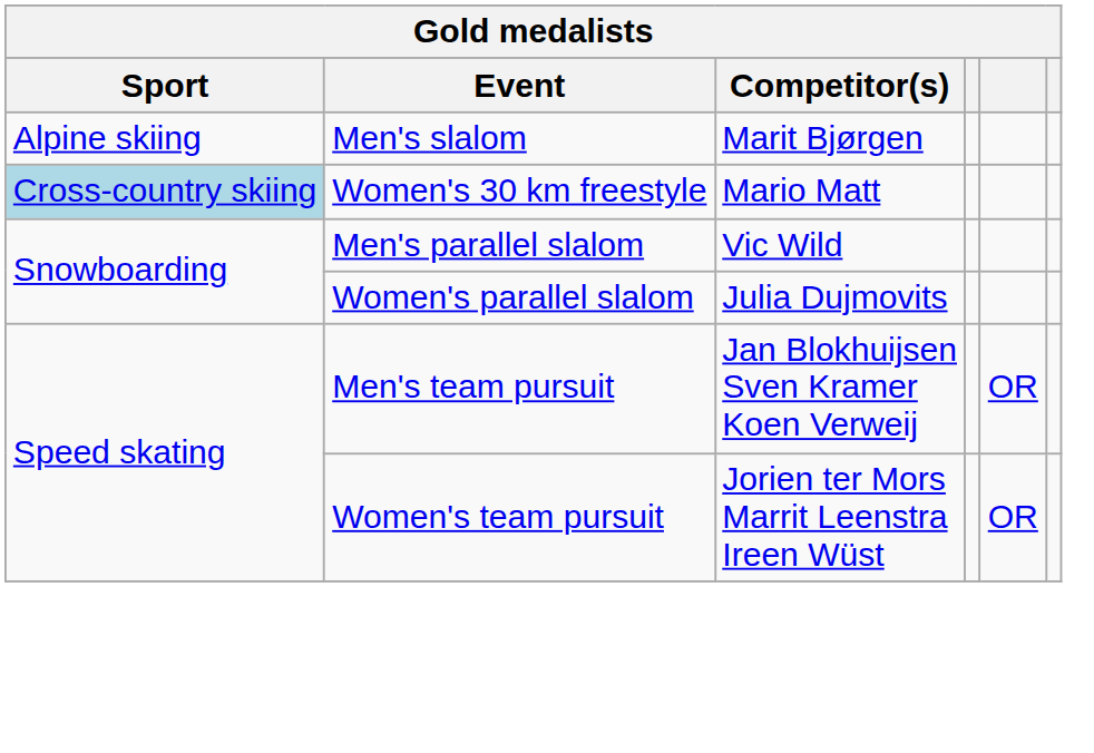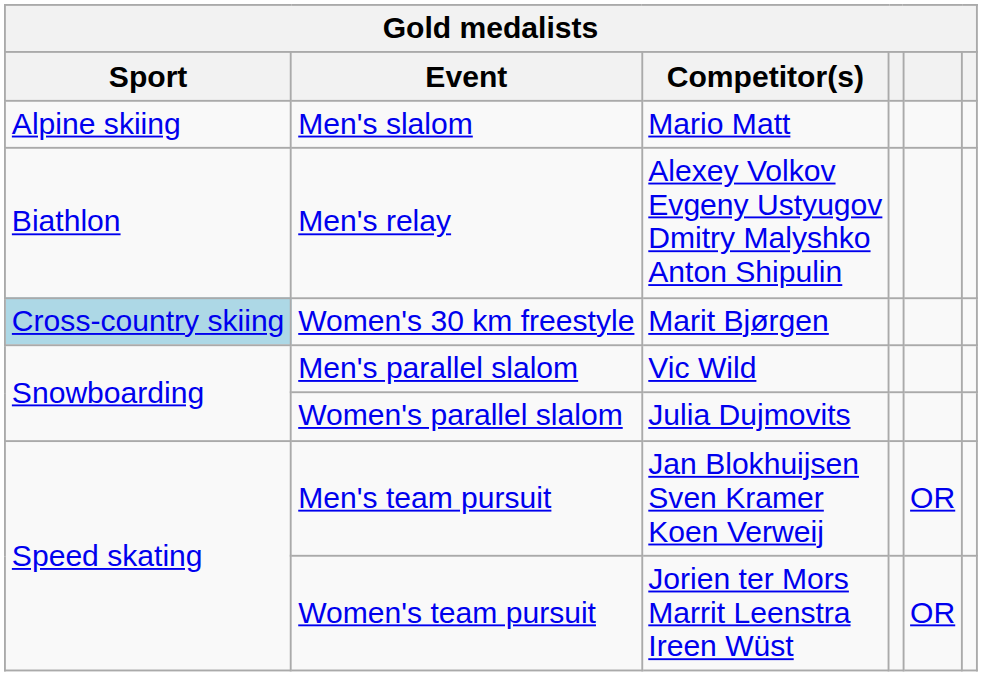 <table class="wikitable">
 <tr>
 <th colspan="6">Gold medalists</th>
 </tr>
 <tr>
 <th>Sport</th>
 <th>Event</th>
 <th>Competitor(s)</th>
 <th></th>
 <th></th>
 <th></th>
 </tr>
 <tr>
 <td><a href='#'>Alpine skiing</a></td>
 <td><a href='#'>Men's slalom</a></td>
-<td><a href='#'>Marit Bjørgen</a></td>
+<td><a href='#'>Mario Matt</a></td>
+<td></td>
+<td></td>
+<td></td>
+</tr>
+<tr>
+<td><a href='#'>Biathlon</a></td>
+<td><a href='#'>Men's relay</a></td>
+<td><a href='#'>Alexey Volkov</a><br><a href='#'>Evgeny Ustyugov</a><br><a href='#'>Dmitry Malyshko</a><br><a href='#'>Anton Shipulin</a></td>
 <td></td>
 <td></td>
 <td></td>
 </tr>
 <tr>
 <td style="background: lightblue;"><a href='#'>Cross-country skiing</a></td>
 <td><a href='#'>Women's 30 km freestyle</a></td>
-<td><a href='#'>Mario Matt</a></td>
+<td><a href='#'>Marit Bjørgen</a></td>
 <td></td>
 <td></td>
 <td></td>
 </tr>
 <tr>
 <td rowspan=2><a href='#'>Snowboarding</a></td>
 <td><a href='#'>Men's parallel slalom</a></td>
 <td><a href='#'>Vic Wild</a></td>
 <td></td>
 <td></td>
 <td></td>
 </tr>
 <tr>
 <td><a href='#'>Women's parallel slalom</a></td>
 <td><a href='#'>Julia Dujmovits</a></td>
 <td></td>
 <td></td>
 <td></td>
 </tr>
 <tr>
 <td rowspan=2><a href='#'>Speed skating</a></td>
 <td><a href='#'>Men's team pursuit</a></td>
 <td><a href='#'>Jan Blokhuijsen</a><br><a href='#'>Sven Kramer</a><br><a href='#'>Koen Verweij</a></td>
 <td></td>
 <td><a href='#'>OR</a></td>
 <td></td>
 </tr>
 <tr>
 <td><a href='#'>Women's team pursuit</a></td>
 <td><a href='#'>Jorien ter Mors</a><br><a href='#'>Marrit Leenstra</a><br><a href='#'>Ireen Wüst</a></td>
 <td></td>
 <td><a href='#'>OR</a></td>
 <td></td>
 </tr>
 </table>
